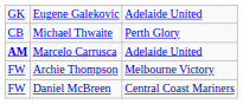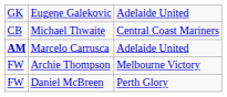 <table class="wikitable">
 <tr>
 <td><a href='#'>GK</a></td>
 <td> <a href='#'>Eugene Galekovic</a></td>
 <td><a href='#'>Adelaide United</a></td>
 </tr>
 <tr>
 <td><a href='#'>CB</a></td>
 <td> <a href='#'>Michael Thwaite</a></td>
-<td><a href='#'>Perth Glory</a></td>
+<td><a href='#'>Central Coast Mariners</a></td>
 </tr>
 <tr>
 <td><strong><a href='#'>AM</a></strong></td>
 <td> <a href='#'>Marcelo Carrusca</a></td>
 <td><a href='#'>Adelaide United</a></td>
 </tr>
 <tr>
 <td><a href='#'>FW</a></td>
 <td> <a href='#'>Archie Thompson</a></td>
 <td><a href='#'>Melbourne Victory</a></td>
 </tr>
 <tr>
 <td><a href='#'>FW</a></td>
 <td> <a href='#'>Daniel McBreen</a></td>
-<td><a href='#'>Central Coast Mariners</a></td>
+<td><a href='#'>Perth Glory</a></td>
 </tr>
 </table>
